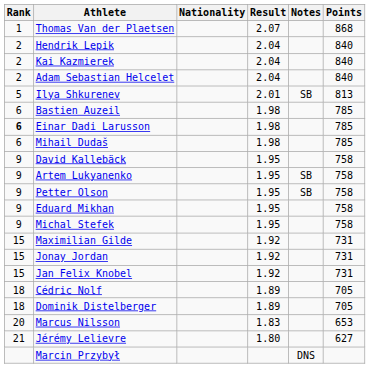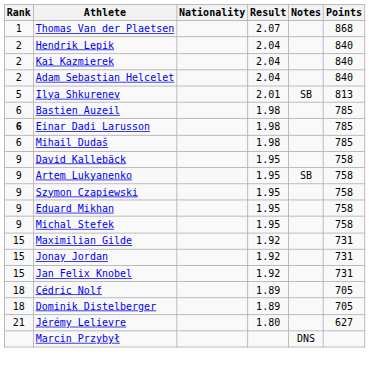 <table class="wikitable sortable" style="text-align:center">
 <tr>
 <th>Rank</th>
 <th>Athlete</th>
 <th>Nationality</th>
 <th>Result</th>
 <th>Notes</th>
 <th>Points</th>
 </tr>
 <tr>
 <td>1</td>
 <td align="left"><a href='#'>Thomas Van der Plaetsen</a></td>
 <td align=left></td>
 <td>2.07</td>
 <td></td>
 <td>868</td>
 </tr>
 <tr>
 <td>2</td>
 <td align="left"><a href='#'>Hendrik Lepik</a></td>
 <td align=left></td>
 <td>2.04</td>
 <td></td>
 <td>840</td>
 </tr>
 <tr>
 <td>2</td>
 <td align="left"><a href='#'>Kai Kazmierek</a></td>
 <td align=left></td>
 <td>2.04</td>
 <td></td>
 <td>840</td>
 </tr>
 <tr>
 <td>2</td>
 <td align="left"><a href='#'>Adam Sebastian Helcelet</a></td>
 <td align=left></td>
 <td>2.04</td>
 <td></td>
 <td>840</td>
 </tr>
 <tr>
 <td>5</td>
 <td align="left"><a href='#'>Ilya Shkurenev</a></td>
 <td align=left></td>
 <td>2.01</td>
 <td>SB</td>
 <td>813</td>
 </tr>
 <tr>
 <td>6</td>
 <td align="left"><a href='#'>Bastien Auzeil</a></td>
 <td align=left></td>
 <td>1.98</td>
 <td></td>
 <td>785</td>
 </tr>
 <tr>
 <td><strong>6</strong></td>
 <td align="left"><a href='#'>Einar Dadi Larusson</a></td>
 <td align=left></td>
 <td>1.98</td>
 <td></td>
 <td>785</td>
 </tr>
 <tr>
 <td>6</td>
 <td align="left"><a href='#'>Mihail Dudaš</a></td>
 <td align=left></td>
 <td>1.98</td>
 <td></td>
 <td>785</td>
 </tr>
 <tr>
 <td>9</td>
 <td align="left"><a href='#'>David Kallebäck</a></td>
 <td align=left></td>
 <td>1.95</td>
 <td></td>
 <td>758</td>
 </tr>
 <tr>
 <td>9</td>
 <td align="left"><a href='#'>Artem Lukyanenko</a></td>
 <td align=left></td>
 <td>1.95</td>
 <td>SB</td>
 <td>758</td>
 </tr>
 <tr>
 <td>9</td>
-<td align="left"><a href='#'>Petter Olson</a></td>
+<td align="left"><a href='#'>Szymon Czapiewski</a></td>
 <td align=left></td>
 <td>1.95</td>
-<td>SB</td>
+<td></td>
 <td>758</td>
 </tr>
 <tr>
 <td>9</td>
 <td align="left"><a href='#'>Eduard Mikhan</a></td>
 <td align=left></td>
 <td>1.95</td>
 <td></td>
 <td>758</td>
 </tr>
 <tr>
 <td>9</td>
 <td align="left"><a href='#'>Michal Stefek</a></td>
 <td align=left></td>
 <td>1.95</td>
 <td></td>
 <td>758</td>
 </tr>
 <tr>
 <td>15</td>
 <td align="left"><a href='#'>Maximilian Gilde</a></td>
 <td align=left></td>
 <td>1.92</td>
 <td></td>
 <td>731</td>
 </tr>
 <tr>
 <td>15</td>
 <td align="left"><a href='#'>Jonay Jordan</a></td>
 <td align=left></td>
 <td>1.92</td>
 <td></td>
 <td>731</td>
 </tr>
 <tr>
 <td>15</td>
 <td align="left"><a href='#'>Jan Felix Knobel</a></td>
 <td align=left></td>
 <td>1.92</td>
 <td></td>
 <td>731</td>
 </tr>
 <tr>
 <td>18</td>
 <td align="left"><a href='#'>Cédric Nolf</a></td>
 <td align=left></td>
 <td>1.89</td>
 <td></td>
 <td>705</td>
 </tr>
 <tr>
 <td>18</td>
 <td align="left"><a href='#'>Dominik Distelberger</a></td>
 <td align=left></td>
 <td>1.89</td>
 <td></td>
 <td>705</td>
 </tr>
 <tr>
-<td>20</td>
-<td align="left"><a href='#'>Marcus Nilsson</a></td>
-<td align=left></td>
-<td>1.83</td>
-<td></td>
-<td>653</td>
-</tr>
-<tr>
 <td>21</td>
 <td align="left"><a href='#'>Jérémy Lelievre</a></td>
 <td align=left></td>
 <td>1.80</td>
 <td></td>
 <td>627</td>
 </tr>
 <tr>
 <td></td>
 <td align="left"><a href='#'>Marcin Przybył</a></td>
 <td align=left></td>
 <td></td>
 <td>DNS</td>
 <td></td>
 </tr>
 </table>
